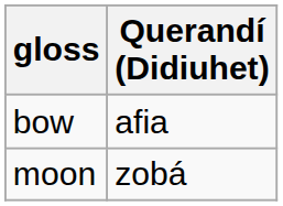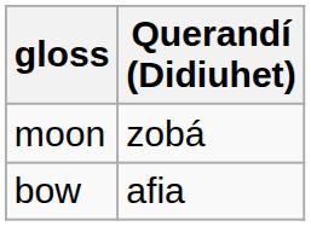 <table class="wikitable">
 <tr>
 <th>gloss</th>
 <th>Querandí<br>(Didiuhet)</th>
 </tr>
 <tr>
+<td>moon</td>
+<td>zobá</td>
+</tr>
+<tr>
 <td>bow</td>
 <td>afia</td>
 </tr>
-<tr>
-<td>moon</td>
-<td>zobá</td>
-</tr>
 </table>
